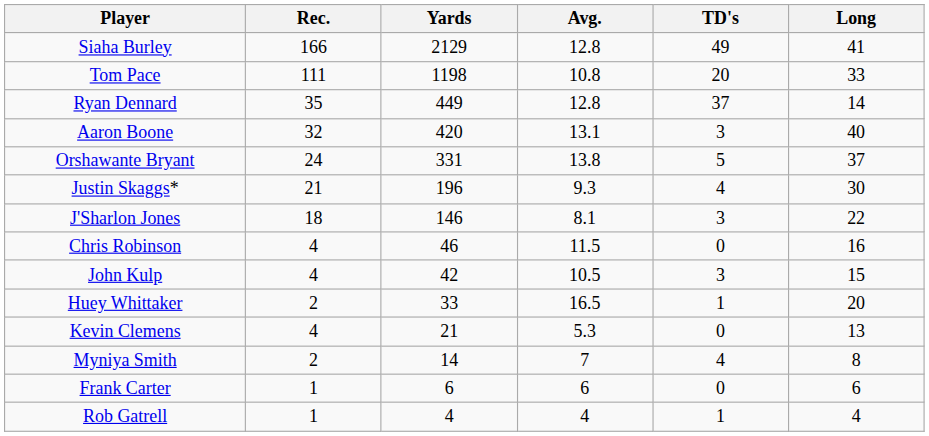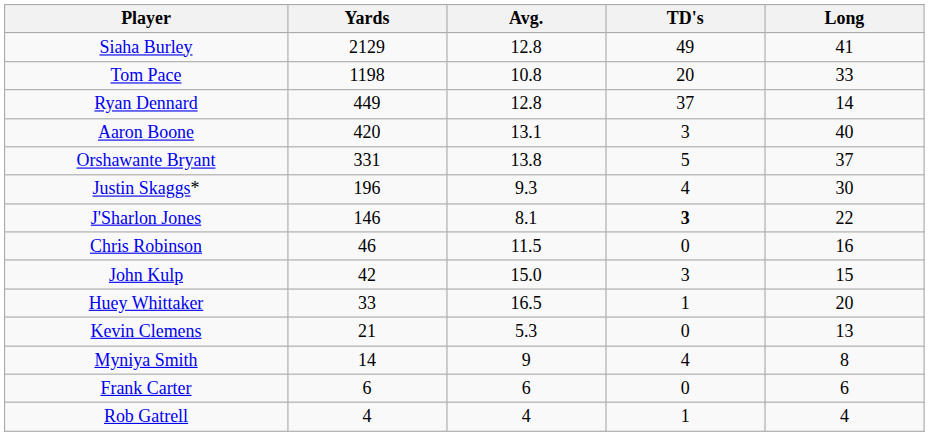 <table class="wikitable sortable">
 <tr>
 <th bgcolor="#DDDDFF" width="16%">Player</th>
-<th bgcolor="#DDDDFF" width="9%">Rec.</th>
 <th bgcolor="#DDDDFF" width="9%">Yards</th>
 <th bgcolor="#DDDDFF" width="9%">Avg.</th>
 <th bgcolor="#DDDDFF" width="9%">TD's</th>
 <th bgcolor="#DDDDFF" width="9%">Long</th>
 </tr>
 <tr align="center">
 <td><a href='#'>Siaha Burley</a></td>
-<td>166</td>
 <td>2129</td>
 <td>12.8</td>
 <td>49</td>
 <td>41</td>
 </tr>
 <tr align="center">
 <td><a href='#'>Tom Pace</a></td>
-<td>111</td>
 <td>1198</td>
 <td>10.8</td>
 <td>20</td>
 <td>33</td>
 </tr>
 <tr align="center">
 <td><a href='#'>Ryan Dennard</a></td>
-<td>35</td>
 <td>449</td>
 <td>12.8</td>
 <td>37</td>
 <td>14</td>
 </tr>
 <tr align="center">
 <td><a href='#'>Aaron Boone</a></td>
-<td>32</td>
 <td>420</td>
 <td>13.1</td>
 <td>3</td>
 <td>40</td>
 </tr>
 <tr align="center">
 <td><a href='#'>Orshawante Bryant</a></td>
-<td>24</td>
 <td>331</td>
 <td>13.8</td>
 <td>5</td>
 <td>37</td>
 </tr>
 <tr align="center">
 <td><a href='#'>Justin Skaggs</a>*</td>
-<td>21</td>
 <td>196</td>
 <td>9.3</td>
 <td>4</td>
 <td>30</td>
 </tr>
 <tr align="center">
 <td><a href='#'>J'Sharlon Jones</a></td>
-<td>18</td>
 <td>146</td>
 <td>8.1</td>
-<td>3</td>
+<td><strong>3</strong></td>
 <td>22</td>
 </tr>
 <tr align="center">
 <td><a href='#'>Chris Robinson</a></td>
-<td>4</td>
 <td>46</td>
 <td>11.5</td>
 <td>0</td>
 <td>16</td>
 </tr>
 <tr align="center">
 <td><a href='#'>John Kulp</a></td>
-<td>4</td>
 <td>42</td>
-<td>10.5</td>
+<td>15.0</td>
 <td>3</td>
 <td>15</td>
 </tr>
 <tr align="center">
 <td><a href='#'>Huey Whittaker</a></td>
-<td>2</td>
 <td>33</td>
 <td>16.5</td>
 <td>1</td>
 <td>20</td>
 </tr>
 <tr align="center">
 <td><a href='#'>Kevin Clemens</a></td>
-<td>4</td>
 <td>21</td>
 <td>5.3</td>
 <td>0</td>
 <td>13</td>
 </tr>
 <tr align="center">
 <td><a href='#'>Myniya Smith</a></td>
-<td>2</td>
 <td>14</td>
-<td>7</td>
+<td>9</td>
 <td>4</td>
 <td>8</td>
 </tr>
 <tr align="center">
 <td><a href='#'>Frank Carter</a></td>
-<td>1</td>
 <td>6</td>
 <td>6</td>
 <td>0</td>
 <td>6</td>
 </tr>
 <tr align="center">
 <td><a href='#'>Rob Gatrell</a></td>
-<td>1</td>
 <td>4</td>
 <td>4</td>
 <td>1</td>
 <td>4</td>
 </tr>
 </table>
